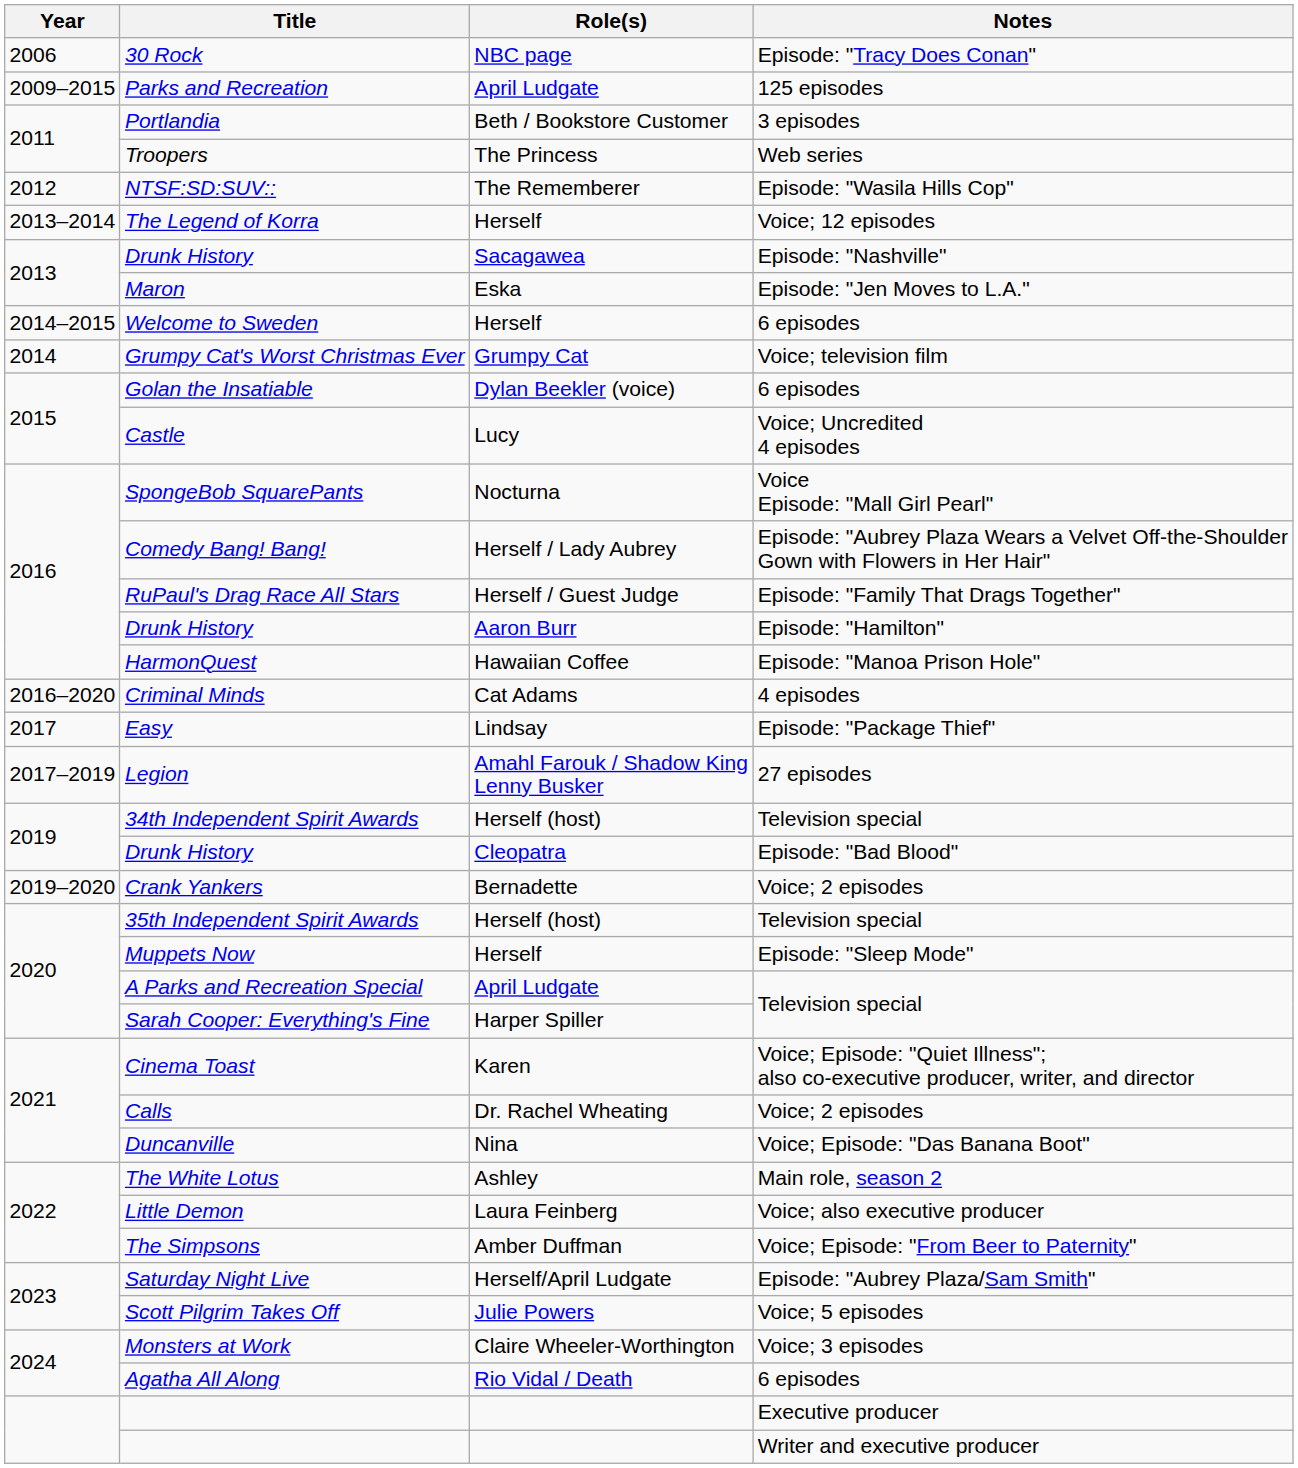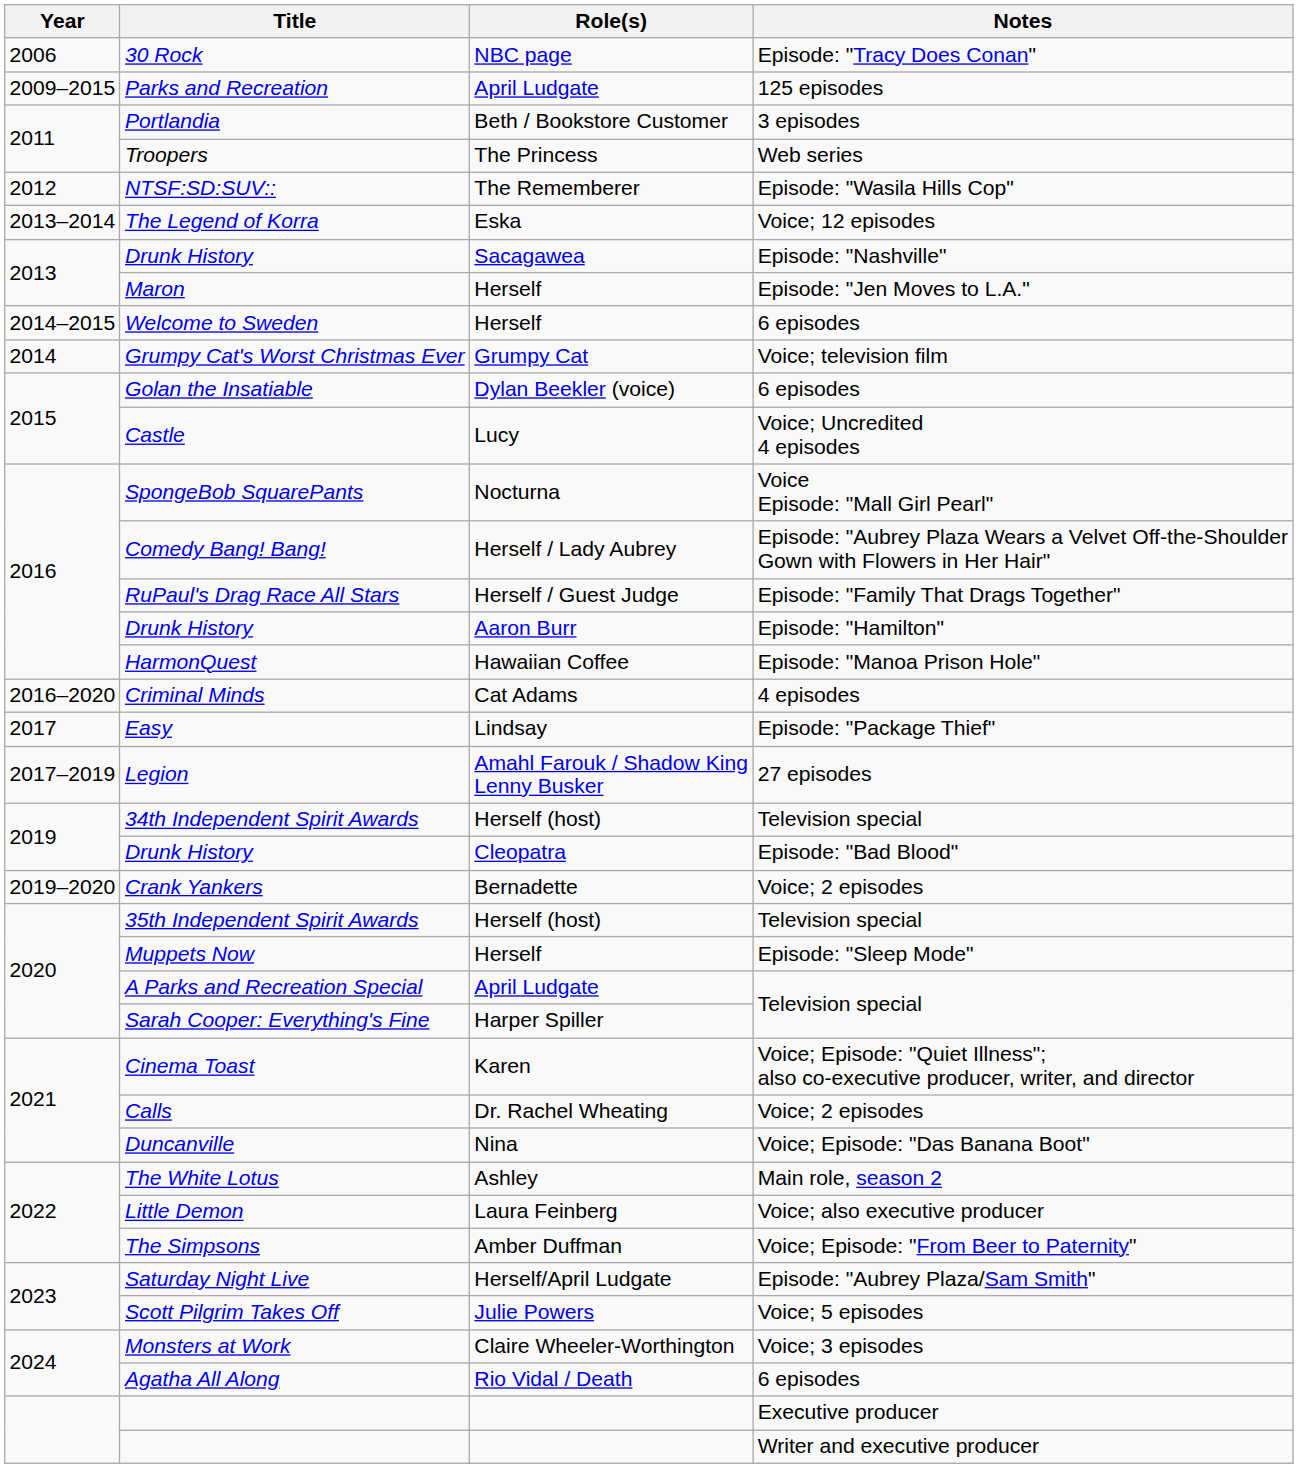 <table class="wikitable sortable">
 <tr>
 <th>Year</th>
 <th>Title</th>
 <th>Role(s)</th>
 <th class="unsortable">Notes</th>
 </tr>
 <tr>
 <td>2006</td>
 <td><em><a href='#'>30 Rock</a></em></td>
 <td><a href='#'>NBC page</a></td>
 <td>Episode: "<a href='#'>Tracy Does Conan</a>"</td>
 </tr>
 <tr>
 <td>2009–2015</td>
 <td><em><a href='#'>Parks and Recreation</a></em></td>
 <td><a href='#'>April Ludgate</a></td>
 <td>125 episodes</td>
 </tr>
 <tr>
 <td rowspan="2">2011</td>
 <td><em><a href='#'>Portlandia</a></em></td>
 <td>Beth / Bookstore Customer</td>
 <td>3 episodes</td>
 </tr>
 <tr>
 <td><em>Troopers</em></td>
 <td>The Princess</td>
 <td>Web series</td>
 </tr>
 <tr>
 <td>2012</td>
 <td><em><a href='#'>NTSF:SD:SUV::</a></em></td>
 <td>The Rememberer</td>
 <td>Episode: "Wasila Hills Cop"</td>
 </tr>
 <tr>
 <td>2013–2014</td>
 <td><em><a href='#'>The Legend of Korra</a></em></td>
-<td>Herself</td>
+<td>Eska</td>
 <td>Voice; 12 episodes</td>
 </tr>
 <tr>
 <td rowspan="2">2013</td>
 <td><em><a href='#'>Drunk History</a></em></td>
 <td><a href='#'>Sacagawea</a></td>
 <td>Episode: "Nashville"</td>
 </tr>
 <tr>
 <td><em><a href='#'>Maron</a></em></td>
-<td>Eska</td>
+<td>Herself</td>
 <td>Episode: "Jen Moves to L.A."</td>
 </tr>
 <tr>
 <td>2014–2015</td>
 <td><em><a href='#'>Welcome to Sweden</a></em></td>
 <td>Herself</td>
 <td>6 episodes</td>
 </tr>
 <tr>
 <td>2014</td>
 <td><em><a href='#'>Grumpy Cat's Worst Christmas Ever</a></em></td>
 <td><a href='#'>Grumpy Cat</a></td>
 <td>Voice; television film</td>
 </tr>
 <tr>
 <td rowspan="2">2015</td>
 <td><em><a href='#'>Golan the Insatiable</a></em></td>
 <td><a href='#'>Dylan Beekler</a> (voice)</td>
 <td>6 episodes</td>
 </tr>
 <tr>
 <td><em><a href='#'>Castle</a></em></td>
 <td>Lucy</td>
 <td>Voice; Uncredited<br>4 episodes</td>
 </tr>
 <tr>
 <td rowspan="5">2016</td>
 <td><em><a href='#'>SpongeBob SquarePants</a></em></td>
 <td>Nocturna</td>
 <td>Voice<br>Episode: "Mall Girl Pearl"</td>
 </tr>
 <tr>
 <td><em><a href='#'>Comedy Bang! Bang!</a></em></td>
 <td>Herself / Lady Aubrey</td>
 <td>Episode: "Aubrey Plaza Wears a Velvet Off-the-Shoulder<br>Gown with Flowers in Her Hair"</td>
 </tr>
 <tr>
 <td><em><a href='#'>RuPaul's Drag Race All Stars</a></em></td>
 <td>Herself / Guest Judge</td>
 <td>Episode: "Family That Drags Together"</td>
 </tr>
 <tr>
 <td><em><a href='#'>Drunk History</a></em></td>
 <td><a href='#'>Aaron Burr</a></td>
 <td>Episode: "Hamilton"</td>
 </tr>
 <tr>
 <td><em><a href='#'>HarmonQuest</a></em></td>
 <td>Hawaiian Coffee</td>
 <td>Episode: "Manoa Prison Hole"</td>
 </tr>
 <tr>
 <td>2016–2020</td>
 <td><em><a href='#'>Criminal Minds</a></em></td>
 <td>Cat Adams</td>
 <td>4 episodes</td>
 </tr>
 <tr>
 <td>2017</td>
 <td><em><a href='#'>Easy</a></em></td>
 <td>Lindsay</td>
 <td>Episode: "Package Thief"</td>
 </tr>
 <tr>
 <td>2017–2019</td>
 <td><em><a href='#'>Legion</a></em></td>
 <td><a href='#'>Amahl Farouk / Shadow King</a><br><a href='#'>Lenny Busker</a></td>
 <td>27 episodes</td>
 </tr>
 <tr>
 <td rowspan="2">2019</td>
 <td><em><a href='#'>34th Independent Spirit Awards</a></em></td>
 <td>Herself (host)</td>
 <td>Television special</td>
 </tr>
 <tr>
 <td><em><a href='#'>Drunk History</a></em></td>
 <td><a href='#'>Cleopatra</a></td>
 <td>Episode: "Bad Blood"</td>
 </tr>
 <tr>
 <td>2019–2020</td>
 <td><em><a href='#'>Crank Yankers</a></em></td>
 <td>Bernadette</td>
 <td>Voice; 2 episodes</td>
 </tr>
 <tr>
 <td rowspan="4">2020</td>
 <td><em><a href='#'>35th Independent Spirit Awards</a></em></td>
 <td>Herself (host)</td>
 <td>Television special</td>
 </tr>
 <tr>
 <td><em><a href='#'>Muppets Now</a></em></td>
 <td>Herself</td>
 <td>Episode: "Sleep Mode"</td>
 </tr>
 <tr>
 <td><em><a href='#'>A Parks and Recreation Special</a></em></td>
 <td><a href='#'>April Ludgate</a></td>
 <td rowspan="2">Television special</td>
 </tr>
 <tr>
 <td><em><a href='#'>Sarah Cooper: Everything's Fine</a></em></td>
 <td>Harper Spiller</td>
 </tr>
 <tr>
 <td rowspan="3">2021</td>
 <td><em><a href='#'>Cinema Toast</a></em></td>
 <td>Karen</td>
 <td>Voice; Episode: "Quiet Illness";<br>also co-executive producer, writer, and director</td>
 </tr>
 <tr>
 <td><em><a href='#'>Calls</a></em></td>
 <td>Dr. Rachel Wheating</td>
 <td>Voice; 2 episodes</td>
 </tr>
 <tr>
 <td><em><a href='#'>Duncanville</a></em></td>
 <td>Nina</td>
 <td>Voice; Episode: "Das Banana Boot"</td>
 </tr>
 <tr>
 <td rowspan="3">2022</td>
 <td><em><a href='#'>The White Lotus</a></em></td>
 <td>Ashley</td>
 <td>Main role, <a href='#'>season 2</a></td>
 </tr>
 <tr>
 <td><em><a href='#'>Little Demon</a></em></td>
 <td>Laura Feinberg</td>
 <td>Voice; also executive producer</td>
 </tr>
 <tr>
 <td><em><a href='#'>The Simpsons</a></em></td>
 <td>Amber Duffman</td>
 <td>Voice; Episode: "<a href='#'>From Beer to Paternity</a>"</td>
 </tr>
 <tr>
 <td rowspan="2">2023</td>
 <td><em><a href='#'>Saturday Night Live</a></em></td>
 <td>Herself/April Ludgate</td>
 <td>Episode: "Aubrey Plaza/<a href='#'>Sam Smith</a>"</td>
 </tr>
 <tr>
 <td><em><a href='#'>Scott Pilgrim Takes Off</a></em></td>
 <td><a href='#'>Julie Powers</a></td>
 <td>Voice; 5 episodes</td>
 </tr>
 <tr>
 <td rowspan="2">2024</td>
 <td><em><a href='#'>Monsters at Work</a></em></td>
 <td>Claire Wheeler-Worthington</td>
 <td>Voice; 3 episodes</td>
 </tr>
 <tr>
 <td><em><a href='#'>Agatha All Along</a></em></td>
 <td><a href='#'>Rio Vidal / Death</a></td>
 <td>6 episodes</td>
 </tr>
 <tr>
 <td rowspan="2"></td>
 <td></td>
 <td></td>
 <td>Executive producer</td>
 </tr>
 <tr>
 <td></td>
 <td></td>
 <td>Writer and executive producer</td>
 </tr>
 </table>
